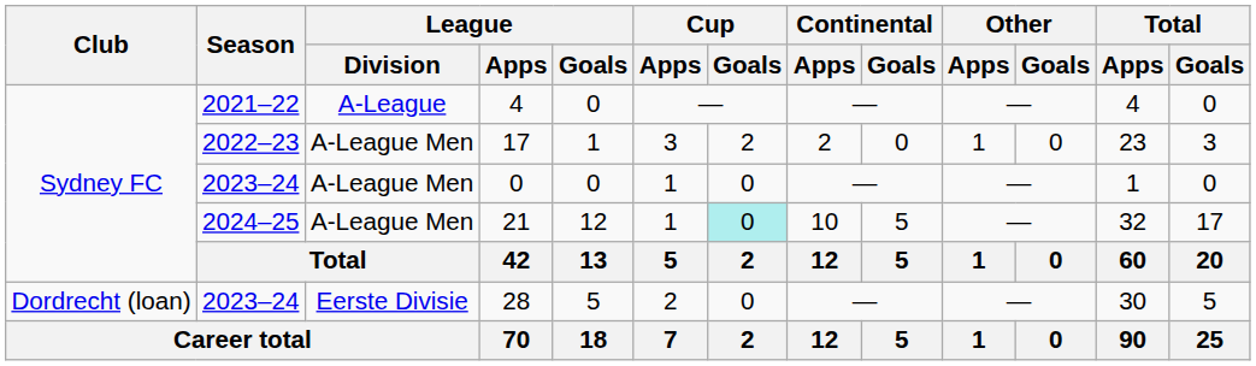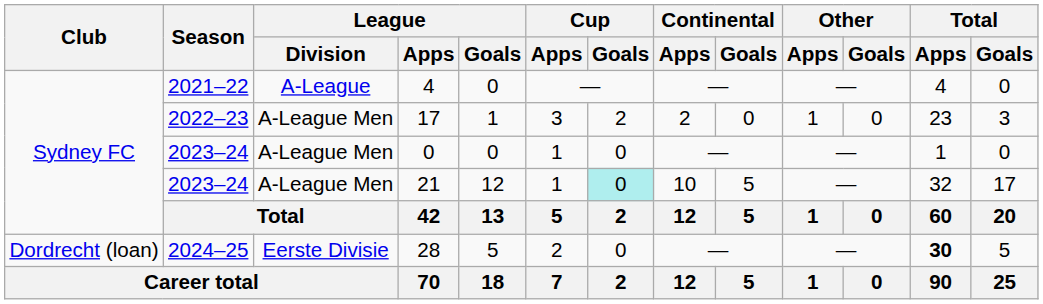 <table class="wikitable" style="text-align:center">
 <tr>
 <th rowspan="2">Club</th>
 <th rowspan="2">Season</th>
 <th colspan="3">League</th>
 <th colspan="2">Cup</th>
 <th colspan="2">Continental</th>
 <th colspan="2">Other</th>
 <th colspan="2">Total</th>
 </tr>
 <tr>
 <th>Division</th>
 <th>Apps</th>
 <th>Goals</th>
 <th>Apps</th>
 <th>Goals</th>
 <th>Apps</th>
 <th>Goals</th>
 <th>Apps</th>
 <th>Goals</th>
 <th>Apps</th>
 <th>Goals</th>
 </tr>
 <tr>
 <td rowspan="5"><a href='#'>Sydney FC</a></td>
 <td><a href='#'>2021–22</a></td>
 <td><a href='#'>A-League</a></td>
 <td>4</td>
 <td>0</td>
 <td colspan="2">—</td>
 <td colspan="2">—</td>
 <td colspan="2">—</td>
 <td>4</td>
 <td>0</td>
 </tr>
 <tr>
 <td><a href='#'>2022–23</a></td>
 <td>A-League Men</td>
 <td>17</td>
 <td>1</td>
 <td>3</td>
 <td>2</td>
 <td>2</td>
 <td>0</td>
 <td>1</td>
 <td>0</td>
 <td>23</td>
 <td>3</td>
 </tr>
 <tr>
 <td><a href='#'>2023–24</a></td>
 <td>A-League Men</td>
 <td>0</td>
 <td>0</td>
 <td>1</td>
 <td>0</td>
 <td colspan="2">—</td>
 <td colspan="2">—</td>
 <td>1</td>
 <td>0</td>
 </tr>
 <tr>
-<td><a href='#'>2024–25</a></td>
+<td><a href='#'>2023–24</a></td>
 <td>A-League Men</td>
 <td>21</td>
 <td>12</td>
 <td>1</td>
 <td style="background: paleturquoise;">0</td>
 <td>10</td>
 <td>5</td>
 <td colspan="2">—</td>
 <td>32</td>
 <td>17</td>
 </tr>
 <tr>
 <th colspan="2">Total</th>
 <th>42</th>
 <th>13</th>
 <th>5</th>
 <th>2</th>
 <th>12</th>
 <th>5</th>
 <th>1</th>
 <th>0</th>
 <th>60</th>
 <th>20</th>
 </tr>
 <tr>
 <td><a href='#'>Dordrecht</a> (loan)</td>
-<td><a href='#'>2023–24</a></td>
+<td><a href='#'>2024–25</a></td>
 <td><a href='#'>Eerste Divisie</a></td>
 <td>28</td>
 <td>5</td>
 <td>2</td>
 <td>0</td>
 <td colspan="2">—</td>
 <td colspan="2">—</td>
-<td>30</td>
+<td><strong>30</strong></td>
 <td>5</td>
 </tr>
 <tr>
 <th colspan="3">Career total</th>
 <th>70</th>
 <th>18</th>
 <th>7</th>
 <th>2</th>
 <th>12</th>
 <th>5</th>
 <th>1</th>
 <th>0</th>
 <th>90</th>
 <th>25</th>
 </tr>
 </table>
